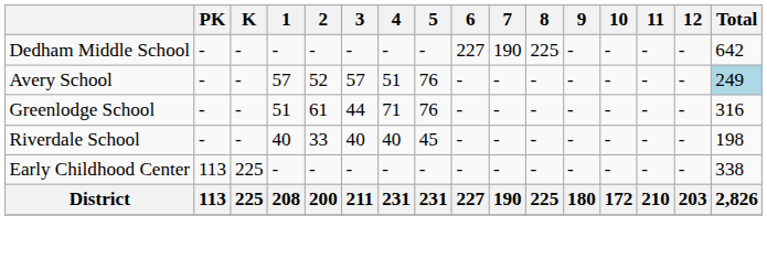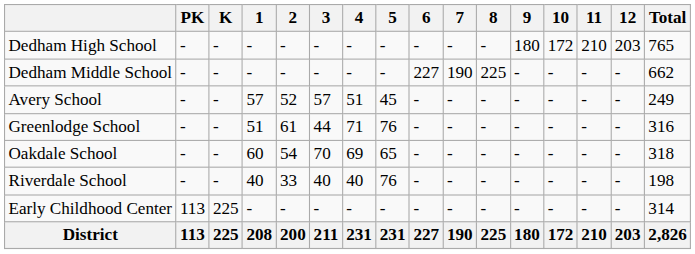 <table class="wikitable">
 <tr>
 <th></th>
 <th>PK</th>
 <th>K</th>
 <th>1</th>
 <th>2</th>
 <th>3</th>
 <th>4</th>
 <th>5</th>
 <th>6</th>
 <th>7</th>
 <th>8</th>
 <th>9</th>
 <th>10</th>
 <th>11</th>
 <th>12</th>
 <th>Total</th>
 </tr>
 <tr>
+<td>Dedham High School</td>
+<td>-</td>
+<td>-</td>
+<td>-</td>
+<td>-</td>
+<td>-</td>
+<td>-</td>
+<td>-</td>
+<td>-</td>
+<td>-</td>
+<td>-</td>
+<td>180</td>
+<td>172</td>
+<td>210</td>
+<td>203</td>
+<td>765</td>
+</tr>
+<tr>
 <td>Dedham Middle School</td>
 <td>-</td>
 <td>-</td>
 <td>-</td>
 <td>-</td>
 <td>-</td>
 <td>-</td>
 <td>-</td>
 <td>227</td>
 <td>190</td>
 <td>225</td>
 <td>-</td>
 <td>-</td>
 <td>-</td>
 <td>-</td>
-<td>642</td>
+<td>662</td>
 </tr>
 <tr>
 <td>Avery School</td>
 <td>-</td>
 <td>-</td>
 <td>57</td>
 <td>52</td>
 <td>57</td>
 <td>51</td>
-<td>76</td>
+<td>45</td>
 <td>-</td>
 <td>-</td>
 <td>-</td>
 <td>-</td>
 <td>-</td>
 <td>-</td>
 <td>-</td>
-<td style="background: lightblue;">249</td>
+<td>249</td>
 </tr>
 <tr>
 <td>Greenlodge School</td>
 <td>-</td>
 <td>-</td>
 <td>51</td>
 <td>61</td>
 <td>44</td>
 <td>71</td>
 <td>76</td>
 <td>-</td>
 <td>-</td>
 <td>-</td>
 <td>-</td>
 <td>-</td>
 <td>-</td>
 <td>-</td>
 <td>316</td>
 </tr>
 <tr>
+<td>Oakdale School</td>
+<td>-</td>
+<td>-</td>
+<td>60</td>
+<td>54</td>
+<td>70</td>
+<td>69</td>
+<td>65</td>
+<td>-</td>
+<td>-</td>
+<td>-</td>
+<td>-</td>
+<td>-</td>
+<td>-</td>
+<td>-</td>
+<td>318</td>
+</tr>
+<tr>
 <td>Riverdale School</td>
 <td>-</td>
 <td>-</td>
 <td>40</td>
 <td>33</td>
 <td>40</td>
 <td>40</td>
-<td>45</td>
+<td>76</td>
 <td>-</td>
 <td>-</td>
 <td>-</td>
 <td>-</td>
 <td>-</td>
 <td>-</td>
 <td>-</td>
 <td>198</td>
 </tr>
 <tr>
 <td>Early Childhood Center</td>
 <td>113</td>
 <td>225</td>
 <td>-</td>
 <td>-</td>
 <td>-</td>
 <td>-</td>
 <td>-</td>
 <td>-</td>
 <td>-</td>
 <td>-</td>
 <td>-</td>
 <td>-</td>
 <td>-</td>
 <td>-</td>
-<td>338</td>
+<td>314</td>
 </tr>
 <tr style="background:#f0f0f0">
 <th>District</th>
 <th>113</th>
 <th>225</th>
 <th>208</th>
 <th>200</th>
 <th>211</th>
 <th>231</th>
 <th>231</th>
 <th>227</th>
 <th>190</th>
 <th>225</th>
 <th>180</th>
 <th>172</th>
 <th>210</th>
 <th>203</th>
 <th>2,826</th>
 </tr>
 <tr>
 </tr>
 </table>
